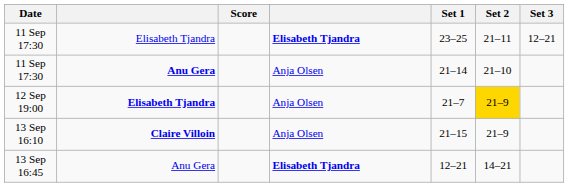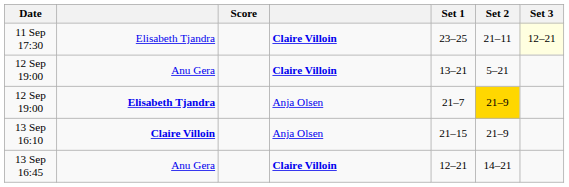 <table class="wikitable" style="text-align: center; font-size:90%">
 <tr>
 <th width="60">Date</th>
 <th align="right" width="200"></th>
 <th width="60">Score</th>
 <th align="left" width="200"></th>
 <th width="50">Set 1</th>
 <th width="50">Set 2</th>
 <th width="50">Set 3</th>
 </tr>
 <tr>
 <td>11 Sep<br>17:30</td>
 <td align="right"><a href='#'>Elisabeth Tjandra</a> </td>
 <td align="center"></td>
-<td align="left"><strong> <a href='#'>Elisabeth Tjandra</a></strong></td>
+<td align="left"><strong> <a href='#'>Claire Villoin</a></strong></td>
 <td>23–25</td>
 <td>21–11</td>
-<td>12–21</td>
+<td style="background: lightyellow;">12–21</td>
 </tr>
 <tr>
-<td>11 Sep<br>17:30</td>
-<td align="right"><strong><a href='#'>Anu Gera</a> </strong></td>
+<td>12 Sep<br>19:00</td>
+<td align="right"><a href='#'>Anu Gera</a> </td>
 <td align="center"></td>
-<td align="left"> <a href='#'>Anja Olsen</a></td>
-<td>21–14</td>
-<td>21–10</td>
+<td align="left"><strong> <a href='#'>Claire Villoin</a></strong></td>
+<td>13–21</td>
+<td>5–21</td>
 <td></td>
 </tr>
 <tr>
 <td>12 Sep<br>19:00</td>
 <td align="right"><strong><a href='#'>Elisabeth Tjandra</a> </strong></td>
 <td align="center"></td>
 <td align="left"> <a href='#'>Anja Olsen</a></td>
 <td>21–7</td>
 <td style="background: gold;">21–9</td>
 <td></td>
 </tr>
 <tr>
 <td>13 Sep<br>16:10</td>
 <td align="right"><strong><a href='#'>Claire Villoin</a> </strong></td>
 <td align="center"></td>
 <td align="left"> <a href='#'>Anja Olsen</a></td>
 <td>21–15</td>
 <td>21–9</td>
 <td></td>
 </tr>
 <tr>
 <td>13 Sep<br>16:45</td>
 <td align="right"><a href='#'>Anu Gera</a> </td>
 <td align="center"></td>
-<td align="left"><strong> <a href='#'>Elisabeth Tjandra</a></strong></td>
+<td align="left"><strong> <a href='#'>Claire Villoin</a></strong></td>
 <td>12–21</td>
 <td>14–21</td>
 <td></td>
 </tr>
 </table>
